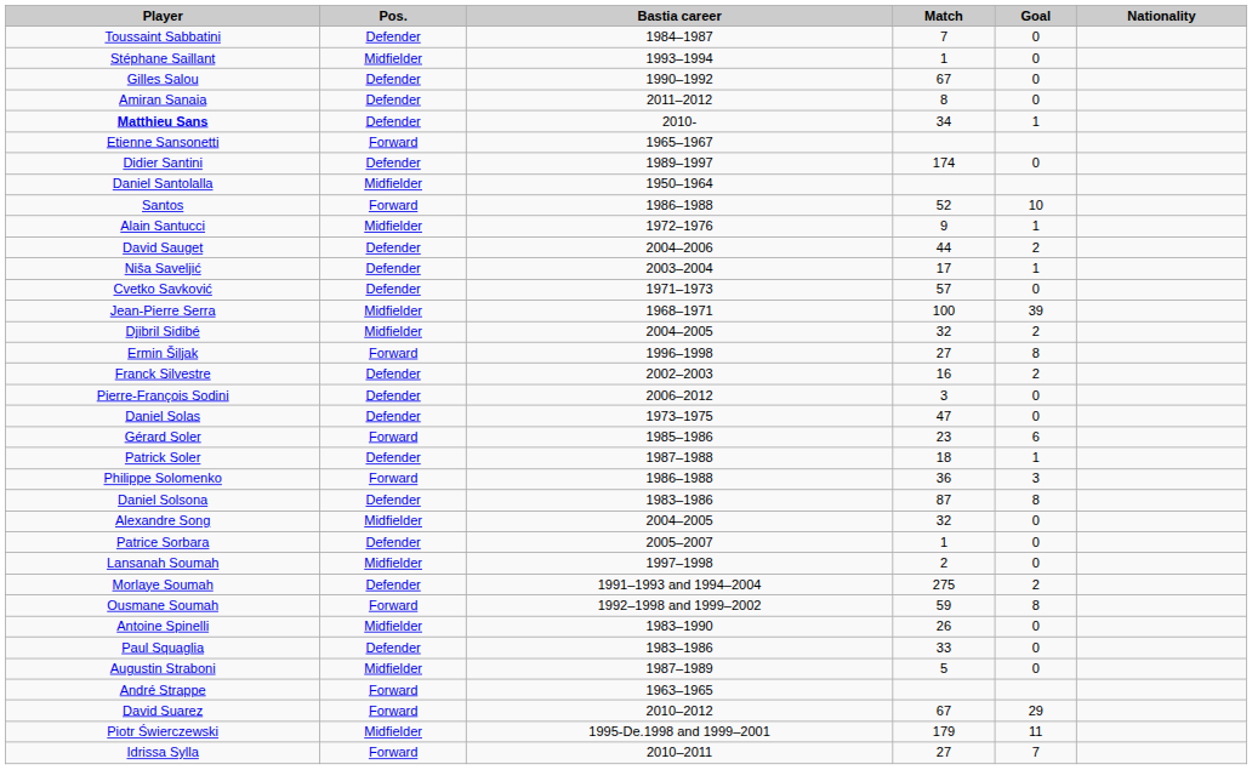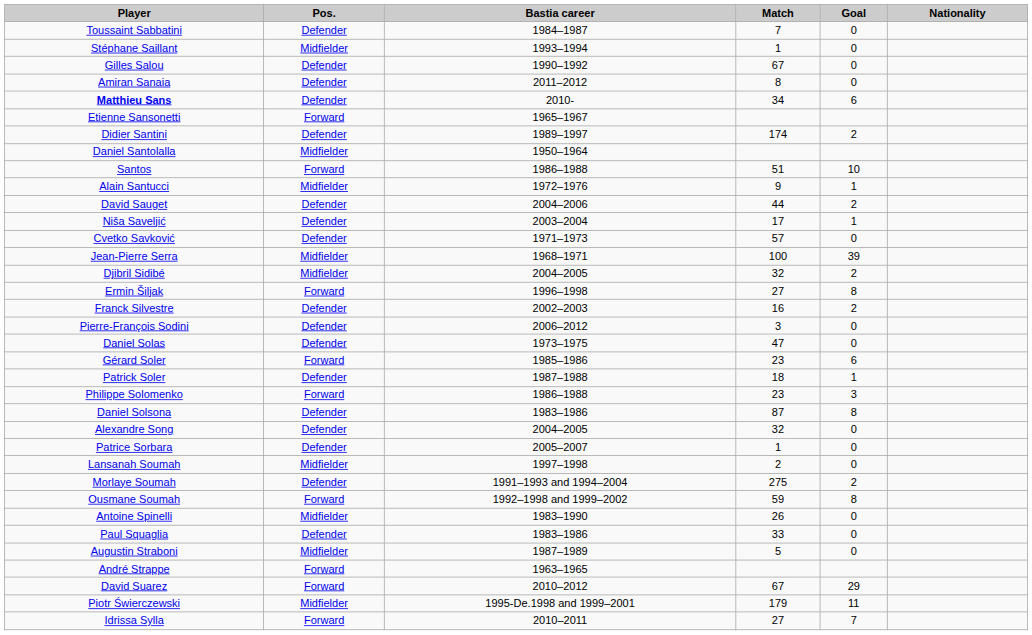 <table cellpadding="4" cellspacing="0" border="1" width="100%" style="text-align: center; font-size: 85%; border: gray solid 1px; border-collapse: collapse;" class="wikitable sortable">
 <tr bgcolor="#CCCCCC">
 <td align="center"><strong>Player</strong></td>
 <td align="center"><strong>Pos.</strong></td>
 <td align="center"><strong>Bastia career</strong></td>
 <td align="center"><strong>Match</strong></td>
 <td align="center"><strong>Goal</strong></td>
 <td align="center"><strong>Nationality</strong></td>
 </tr>
 <tr>
 <td><a href='#'>Toussaint Sabbatini</a></td>
 <td><a href='#'>Defender</a></td>
 <td>1984–1987</td>
 <td>7</td>
 <td>0</td>
 <td></td>
 </tr>
 <tr>
 <td><a href='#'>Stéphane Saillant</a></td>
 <td><a href='#'>Midfielder</a></td>
 <td>1993–1994</td>
 <td>1</td>
 <td>0</td>
 <td></td>
 </tr>
 <tr>
 <td><a href='#'>Gilles Salou</a></td>
 <td><a href='#'>Defender</a></td>
 <td>1990–1992</td>
 <td>67</td>
 <td>0</td>
 <td></td>
 </tr>
 <tr>
 <td><a href='#'>Amiran Sanaia</a></td>
 <td><a href='#'>Defender</a></td>
 <td>2011–2012</td>
 <td>8</td>
 <td>0</td>
 <td></td>
 </tr>
 <tr>
 <td><strong><a href='#'>Matthieu Sans</a></strong></td>
 <td><a href='#'>Defender</a></td>
 <td>2010-</td>
 <td>34</td>
-<td>1</td>
+<td>6</td>
 <td></td>
 </tr>
 <tr>
 <td><a href='#'>Etienne Sansonetti</a></td>
 <td><a href='#'>Forward</a></td>
 <td>1965–1967</td>
 <td></td>
 <td></td>
 <td></td>
 </tr>
 <tr>
 <td><a href='#'>Didier Santini</a></td>
 <td><a href='#'>Defender</a></td>
 <td>1989–1997</td>
 <td>174</td>
-<td>0</td>
+<td>2</td>
 <td></td>
 </tr>
 <tr>
 <td><a href='#'>Daniel Santolalla</a></td>
 <td><a href='#'>Midfielder</a></td>
 <td>1950–1964</td>
 <td></td>
 <td></td>
 <td></td>
 </tr>
 <tr>
 <td><a href='#'>Santos</a></td>
 <td><a href='#'>Forward</a></td>
 <td>1986–1988</td>
-<td>52</td>
+<td>51</td>
 <td>10</td>
 <td></td>
 </tr>
 <tr>
 <td><a href='#'>Alain Santucci</a></td>
 <td><a href='#'>Midfielder</a></td>
 <td>1972–1976</td>
 <td>9</td>
 <td>1</td>
 <td></td>
 </tr>
 <tr>
 <td><a href='#'>David Sauget</a></td>
 <td><a href='#'>Defender</a></td>
 <td>2004–2006</td>
 <td>44</td>
 <td>2</td>
 <td></td>
 </tr>
 <tr>
 <td><a href='#'>Niša Saveljić</a></td>
 <td><a href='#'>Defender</a></td>
 <td>2003–2004</td>
 <td>17</td>
 <td>1</td>
 <td></td>
 </tr>
 <tr>
 <td><a href='#'>Cvetko Savković</a></td>
 <td><a href='#'>Defender</a></td>
 <td>1971–1973</td>
 <td>57</td>
 <td>0</td>
 <td></td>
 </tr>
 <tr>
 <td><a href='#'>Jean-Pierre Serra</a></td>
 <td><a href='#'>Midfielder</a></td>
 <td>1968–1971</td>
 <td>100</td>
 <td>39</td>
 <td></td>
 </tr>
 <tr>
 <td><a href='#'>Djibril Sidibé</a></td>
 <td><a href='#'>Midfielder</a></td>
 <td>2004–2005</td>
 <td>32</td>
 <td>2</td>
 <td></td>
 </tr>
 <tr>
 <td><a href='#'>Ermin Šiljak</a></td>
 <td><a href='#'>Forward</a></td>
 <td>1996–1998</td>
 <td>27</td>
 <td>8</td>
 <td></td>
 </tr>
 <tr>
 <td><a href='#'>Franck Silvestre</a></td>
 <td><a href='#'>Defender</a></td>
 <td>2002–2003</td>
 <td>16</td>
 <td>2</td>
 <td></td>
 </tr>
 <tr>
 <td><a href='#'>Pierre-François Sodini</a></td>
 <td><a href='#'>Defender</a></td>
 <td>2006–2012</td>
 <td>3</td>
 <td>0</td>
 <td></td>
 </tr>
 <tr>
 <td><a href='#'>Daniel Solas</a></td>
 <td><a href='#'>Defender</a></td>
 <td>1973–1975</td>
 <td>47</td>
 <td>0</td>
 <td></td>
 </tr>
 <tr>
 <td><a href='#'>Gérard Soler</a></td>
 <td><a href='#'>Forward</a></td>
 <td>1985–1986</td>
 <td>23</td>
 <td>6</td>
 <td></td>
 </tr>
 <tr>
 <td><a href='#'>Patrick Soler</a></td>
 <td><a href='#'>Defender</a></td>
 <td>1987–1988</td>
 <td>18</td>
 <td>1</td>
 <td></td>
 </tr>
 <tr>
 <td><a href='#'>Philippe Solomenko</a></td>
 <td><a href='#'>Forward</a></td>
 <td>1986–1988</td>
-<td>36</td>
+<td>23</td>
 <td>3</td>
 <td></td>
 </tr>
 <tr>
 <td><a href='#'>Daniel Solsona</a></td>
 <td><a href='#'>Defender</a></td>
 <td>1983–1986</td>
 <td>87</td>
 <td>8</td>
 <td></td>
 </tr>
 <tr>
 <td><a href='#'>Alexandre Song</a></td>
-<td><a href='#'>Midfielder</a></td>
+<td><a href='#'>Defender</a></td>
 <td>2004–2005</td>
 <td>32</td>
 <td>0</td>
 <td></td>
 </tr>
 <tr>
 <td><a href='#'>Patrice Sorbara</a></td>
 <td><a href='#'>Defender</a></td>
 <td>2005–2007</td>
 <td>1</td>
 <td>0</td>
 <td></td>
 </tr>
 <tr>
 <td><a href='#'>Lansanah Soumah</a></td>
 <td><a href='#'>Midfielder</a></td>
 <td>1997–1998</td>
 <td>2</td>
 <td>0</td>
 <td></td>
 </tr>
 <tr>
 <td><a href='#'>Morlaye Soumah</a></td>
 <td><a href='#'>Defender</a></td>
 <td>1991–1993 and 1994–2004</td>
 <td>275</td>
 <td>2</td>
 <td></td>
 </tr>
 <tr>
 <td><a href='#'>Ousmane Soumah</a></td>
 <td><a href='#'>Forward</a></td>
 <td>1992–1998 and 1999–2002</td>
 <td>59</td>
 <td>8</td>
 <td></td>
 </tr>
 <tr>
 <td><a href='#'>Antoine Spinelli</a></td>
 <td><a href='#'>Midfielder</a></td>
 <td>1983–1990</td>
 <td>26</td>
 <td>0</td>
 <td></td>
 </tr>
 <tr>
 <td><a href='#'>Paul Squaglia</a></td>
 <td><a href='#'>Defender</a></td>
 <td>1983–1986</td>
 <td>33</td>
 <td>0</td>
 <td></td>
 </tr>
 <tr>
 <td><a href='#'>Augustin Straboni</a></td>
 <td><a href='#'>Midfielder</a></td>
 <td>1987–1989</td>
 <td>5</td>
 <td>0</td>
 <td></td>
 </tr>
 <tr>
 <td><a href='#'>André Strappe</a></td>
 <td><a href='#'>Forward</a></td>
 <td>1963–1965</td>
 <td></td>
 <td></td>
 <td></td>
 </tr>
 <tr>
 <td><a href='#'>David Suarez</a></td>
 <td><a href='#'>Forward</a></td>
 <td>2010–2012</td>
 <td>67</td>
 <td>29</td>
 <td></td>
 </tr>
 <tr>
 <td><a href='#'>Piotr Świerczewski</a></td>
 <td><a href='#'>Midfielder</a></td>
 <td>1995-De.1998 and 1999–2001</td>
 <td>179</td>
 <td>11</td>
 <td></td>
 </tr>
 <tr>
 <td><a href='#'>Idrissa Sylla</a></td>
 <td><a href='#'>Forward</a></td>
 <td>2010–2011</td>
 <td>27</td>
 <td>7</td>
 <td></td>
 </tr>
 </table>
